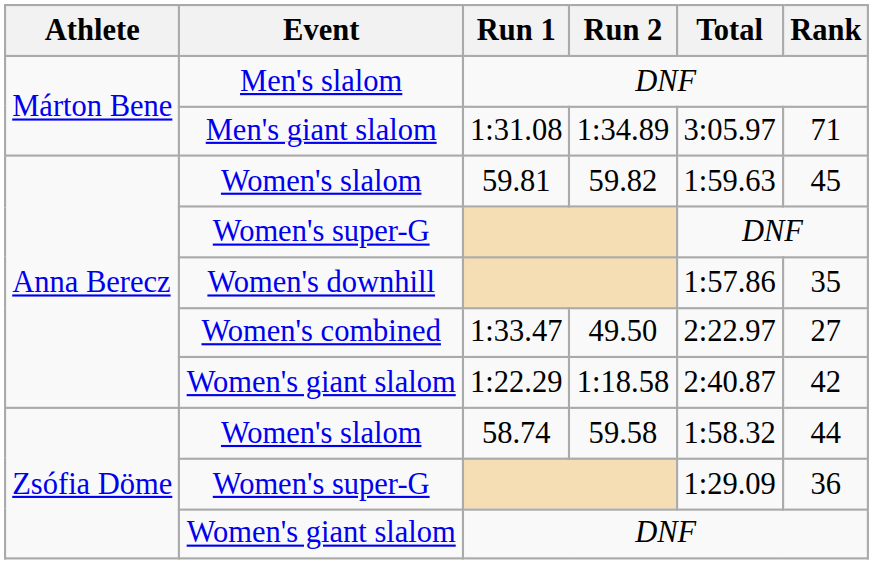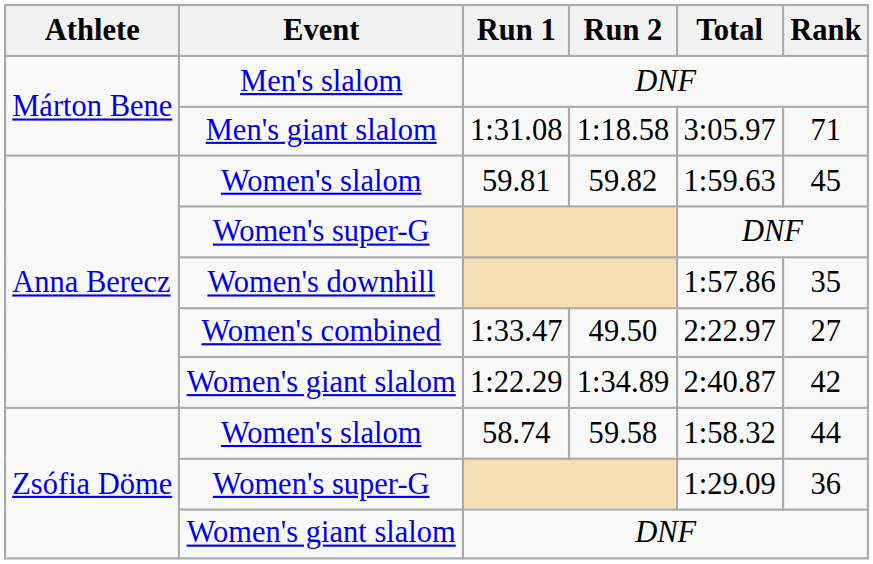 <table class="wikitable" style="font-size:90%">
 <tr>
 <th>Athlete</th>
 <th>Event</th>
 <th>Run 1</th>
 <th>Run 2</th>
 <th>Total</th>
 <th>Rank</th>
 </tr>
 <tr>
 <td rowspan="2"><a href='#'>Márton Bene</a></td>
 <td align="center"><a href='#'>Men's slalom</a></td>
 <td align=center colspan=4><em>DNF</em></td>
 </tr>
 <tr>
 <td align="center"><a href='#'>Men's giant slalom</a></td>
 <td align="center">1:31.08</td>
-<td align="center">1:34.89</td>
+<td align="center">1:18.58</td>
 <td align="center">3:05.97</td>
 <td align="center">71</td>
 </tr>
 <tr>
 <td rowspan="5"><a href='#'>Anna Berecz</a></td>
 <td align="center"><a href='#'>Women's slalom</a></td>
 <td align="center">59.81</td>
 <td align="center">59.82</td>
 <td align="center">1:59.63</td>
 <td align="center">45</td>
 </tr>
 <tr>
 <td align="center"><a href='#'>Women's super-G</a></td>
 <td colspan="2" bgcolor="wheat"></td>
 <td colspan="2" align="center"><em>DNF</em></td>
 </tr>
 <tr>
 <td align="center"><a href='#'>Women's downhill</a></td>
 <td colspan="2" bgcolor="wheat"></td>
 <td align="center">1:57.86</td>
 <td align="center">35</td>
 </tr>
 <tr>
 <td align="center"><a href='#'>Women's combined</a></td>
 <td align="center">1:33.47</td>
 <td align="center">49.50</td>
 <td align="center">2:22.97</td>
 <td align="center">27</td>
 </tr>
 <tr>
 <td align="center"><a href='#'>Women's giant slalom</a></td>
 <td align="center">1:22.29</td>
-<td align="center">1:18.58</td>
+<td align="center">1:34.89</td>
 <td align="center">2:40.87</td>
 <td align="center">42</td>
 </tr>
 <tr>
 <td rowspan="3"><a href='#'>Zsófia Döme</a></td>
 <td align="center"><a href='#'>Women's slalom</a></td>
 <td align="center">58.74</td>
 <td align="center">59.58</td>
 <td align="center">1:58.32</td>
 <td align="center">44</td>
 </tr>
 <tr>
 <td align="center"><a href='#'>Women's super-G</a></td>
 <td colspan="2" bgcolor="wheat"></td>
 <td align="center">1:29.09</td>
 <td align="center">36</td>
 </tr>
 <tr>
 <td align="center"><a href='#'>Women's giant slalom</a></td>
 <td colspan="4" align="center"><em>DNF</em></td>
 </tr>
 </table>
